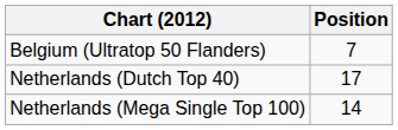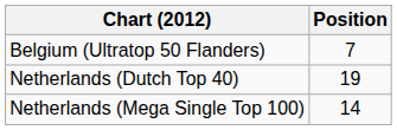 <table class="wikitable sortable">
 <tr>
 <th scope="col">Chart (2012)</th>
 <th scope="col">Position</th>
 </tr>
 <tr>
 <td>Belgium (Ultratop 50 Flanders)</td>
 <td align="center">7</td>
 </tr>
 <tr>
 <td>Netherlands (Dutch Top 40)</td>
-<td align="center">17</td>
+<td align="center">19</td>
 </tr>
 <tr>
 <td>Netherlands (Mega Single Top 100)</td>
 <td align="center">14</td>
 </tr>
 </table>
